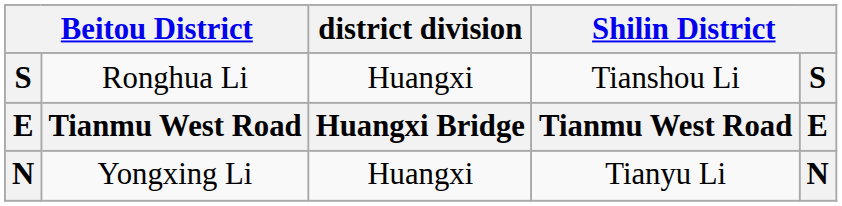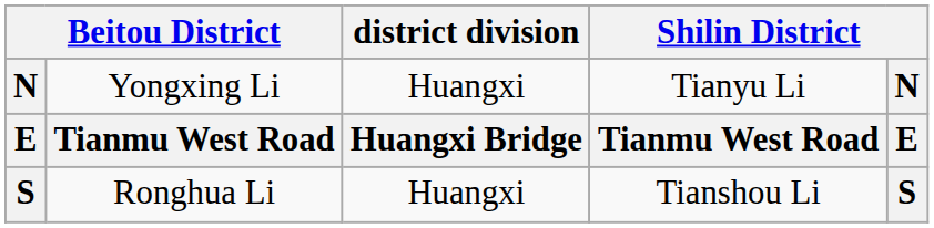 <table class="wikitable">
 <tr>
 <th colspan="2"><a href='#'>Beitou District</a></th>
 <th>district division</th>
 <th colspan="2"><a href='#'>Shilin District</a></th>
 </tr>
 <tr align="center">
-<th>S</th>
-<td>Ronghua Li</td>
+<th>N</th>
+<td>Yongxing Li</td>
 <td>Huangxi</td>
-<td>Tianshou Li</td>
-<th>S</th>
+<td>Tianyu Li</td>
+<th>N</th>
 </tr>
 <tr align="center">
 <th>E</th>
 <th colspan="1">Tianmu West Road</th>
 <th colspan="1">Huangxi Bridge</th>
 <th>Tianmu West Road</th>
 <th>E</th>
 </tr>
 <tr align="center">
-<th>N</th>
-<td>Yongxing Li</td>
+<th>S</th>
+<td>Ronghua Li</td>
 <td>Huangxi</td>
-<td>Tianyu Li</td>
-<th>N</th>
+<td>Tianshou Li</td>
+<th>S</th>
 </tr>
 </table>
